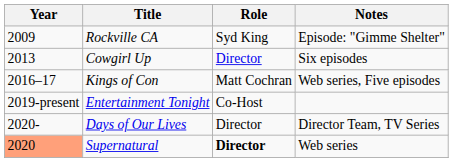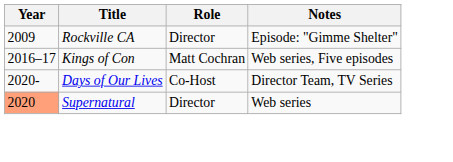 <table class="wikitable sortable">
 <tr>
 <th>Year</th>
 <th>Title</th>
 <th>Role</th>
 <th>Notes</th>
 </tr>
 <tr>
 <td>2009</td>
 <td><em>Rockville CA</em></td>
-<td>Syd King</td>
+<td>Director</td>
 <td>Episode: "Gimme Shelter"</td>
-</tr>
-<tr>
-<td>2013</td>
-<td><em>Cowgirl Up</em></td>
-<td><a href='#'>Director</a></td>
-<td>Six episodes</td>
 </tr>
 <tr>
 <td>2016–17</td>
 <td><em>Kings of Con</em></td>
 <td>Matt Cochran</td>
 <td>Web series, Five episodes</td>
 </tr>
 <tr>
-<td>2019-present</td>
-<td><em><a href='#'>Entertainment Tonight</a></em></td>
-<td>Co-Host</td>
-<td></td>
-</tr>
-<tr>
 <td>2020-</td>
 <td><em><a href='#'>Days of Our Lives</a></em></td>
-<td>Director</td>
+<td>Co-Host</td>
 <td>Director Team, TV Series</td>
 </tr>
 <tr>
 <td style="background: lightsalmon;">2020</td>
 <td><em><a href='#'>Supernatural</a></em></td>
-<td><strong>Director</strong></td>
+<td>Director</td>
 <td>Web series</td>
 </tr>
 </table>
